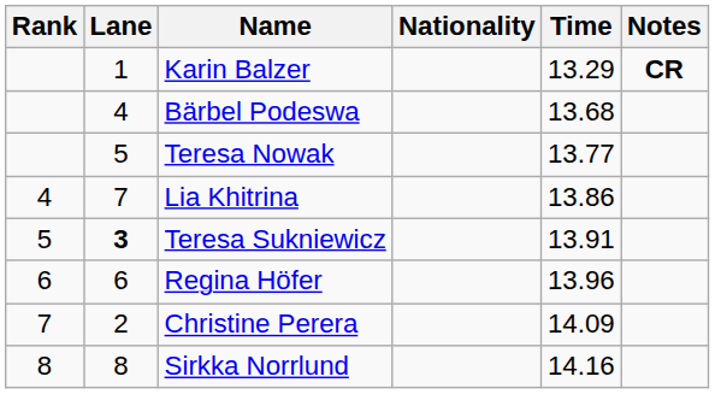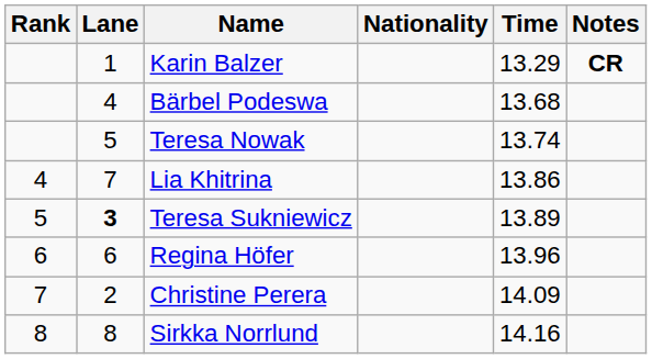 <table class="wikitable sortable" style="text-align:center">
 <tr>
 <th>Rank</th>
 <th>Lane</th>
 <th>Name</th>
 <th>Nationality</th>
 <th>Time</th>
 <th>Notes</th>
 </tr>
 <tr>
 <td></td>
 <td>1</td>
 <td align=left><a href='#'>Karin Balzer</a></td>
 <td align=left></td>
 <td>13.29</td>
 <td><strong>CR</strong></td>
 </tr>
 <tr>
 <td></td>
 <td>4</td>
 <td align=left><a href='#'>Bärbel Podeswa</a></td>
 <td align=left></td>
 <td>13.68</td>
 <td></td>
 </tr>
 <tr>
 <td></td>
 <td>5</td>
 <td align=left><a href='#'>Teresa Nowak</a></td>
 <td align=left></td>
-<td>13.77</td>
+<td>13.74</td>
 <td></td>
 </tr>
 <tr>
 <td>4</td>
 <td>7</td>
 <td align=left><a href='#'>Lia Khitrina</a></td>
 <td align=left></td>
 <td>13.86</td>
 <td></td>
 </tr>
 <tr>
 <td>5</td>
 <td><strong>3</strong></td>
 <td align=left><a href='#'>Teresa Sukniewicz</a></td>
 <td align=left></td>
-<td>13.91</td>
+<td>13.89</td>
 <td></td>
 </tr>
 <tr>
 <td>6</td>
 <td>6</td>
 <td align=left><a href='#'>Regina Höfer</a></td>
 <td align=left></td>
 <td>13.96</td>
 <td></td>
 </tr>
 <tr>
 <td>7</td>
 <td>2</td>
 <td align=left><a href='#'>Christine Perera</a></td>
 <td align=left></td>
 <td>14.09</td>
 <td></td>
 </tr>
 <tr>
 <td>8</td>
 <td>8</td>
 <td align=left><a href='#'>Sirkka Norrlund</a></td>
 <td align=left></td>
 <td>14.16</td>
 <td></td>
 </tr>
 </table>
